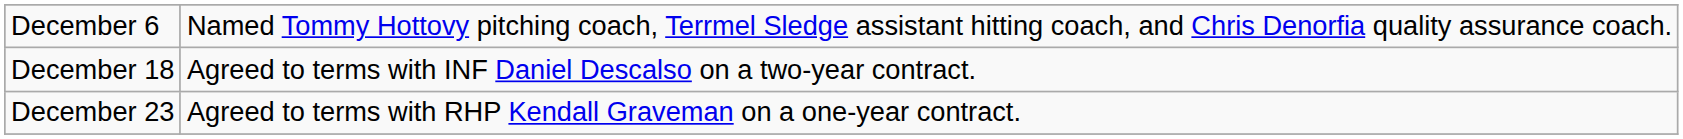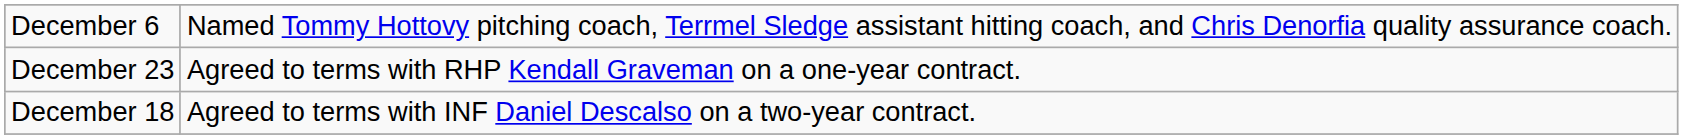 <table class="wikitable">
 <tr>
 <td>December 6</td>
 <td>Named <a href='#'>Tommy Hottovy</a> pitching coach, <a href='#'>Terrmel Sledge</a> assistant hitting coach, and <a href='#'>Chris Denorfia</a> quality assurance coach.</td>
 </tr>
 <tr>
+<td>December 23</td>
+<td>Agreed to terms with RHP <a href='#'>Kendall Graveman</a> on a one-year contract.</td>
+</tr>
+<tr>
 <td>December 18</td>
 <td>Agreed to terms with INF <a href='#'>Daniel Descalso</a> on a two-year contract.</td>
 </tr>
-<tr>
-<td>December 23</td>
-<td>Agreed to terms with RHP <a href='#'>Kendall Graveman</a> on a one-year contract.</td>
-</tr>
 </table>
